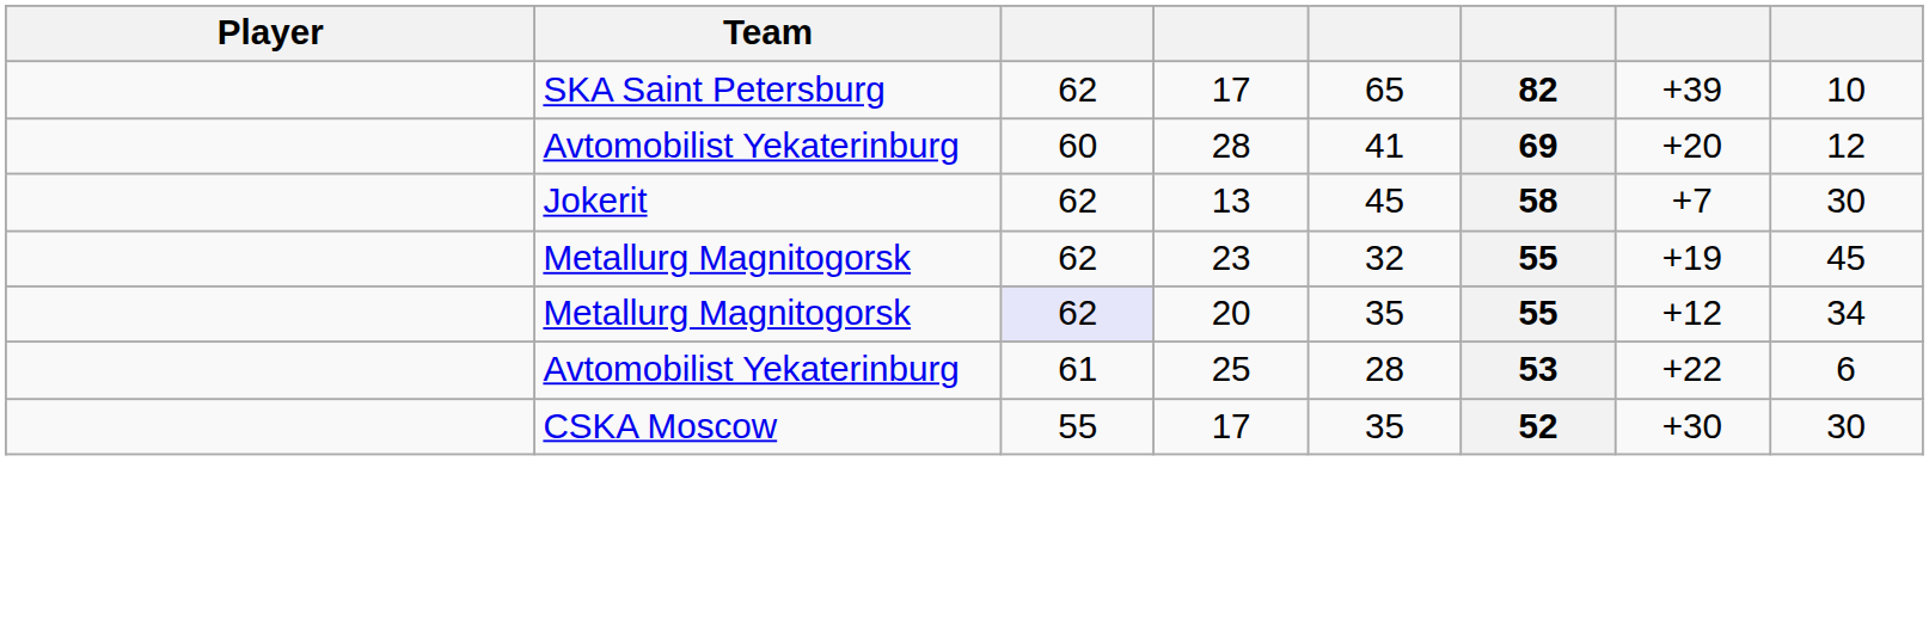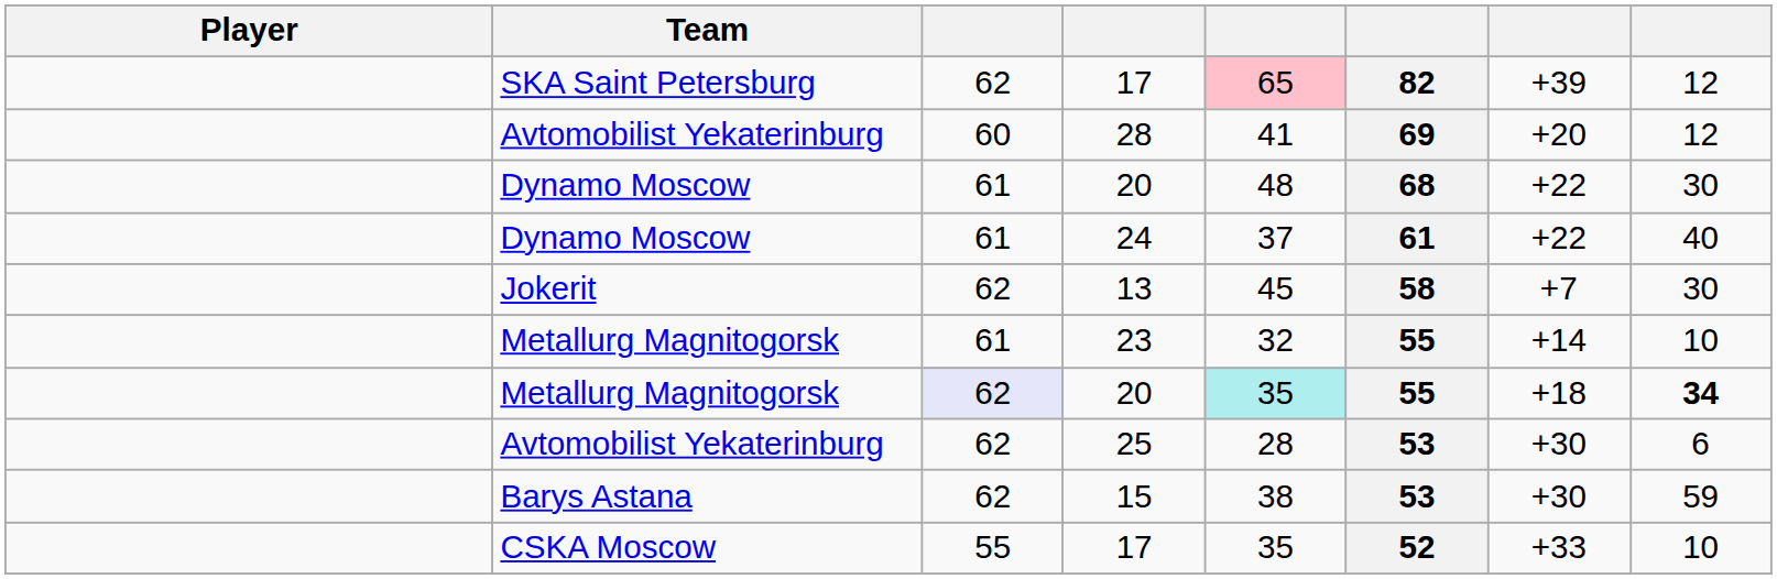 <table class="wikitable sortable" style="text-align: center">
 <tr>
 <th style="width: 15em;">Player</th>
 <th style="width: 13em;">Team</th>
 <th style="width: 4em;"></th>
 <th style="width: 4em;"></th>
 <th style="width: 4em;"></th>
 <th style="width: 4em;"></th>
 <th style="width: 4em;"></th>
 <th style="width: 4em;"></th>
 </tr>
 <tr>
 <td style="text-align:left;"> </td>
 <td style="text-align:left;"><a href='#'>SKA Saint Petersburg</a></td>
 <td>62</td>
 <td>17</td>
-<td>65</td>
+<td style="background: pink;">65</td>
 <th>82</th>
 <td>+39</td>
-<td>10</td>
+<td>12</td>
 </tr>
 <tr>
 <td style="text-align:left;"> </td>
 <td style="text-align:left;"><a href='#'>Avtomobilist Yekaterinburg</a></td>
 <td>60</td>
 <td>28</td>
 <td>41</td>
 <th>69</th>
 <td>+20</td>
 <td>12</td>
+</tr>
+<tr>
+<td style="text-align:left;"> </td>
+<td style="text-align:left;"><a href='#'>Dynamo Moscow</a></td>
+<td>61</td>
+<td>20</td>
+<td>48</td>
+<th>68</th>
+<td>+22</td>
+<td>30</td>
+</tr>
+<tr>
+<td style="text-align:left;"> </td>
+<td style="text-align:left;"><a href='#'>Dynamo Moscow</a></td>
+<td>61</td>
+<td>24</td>
+<td>37</td>
+<th>61</th>
+<td>+22</td>
+<td>40</td>
 </tr>
 <tr>
 <td style="text-align:left;"> </td>
 <td style="text-align:left;"><a href='#'>Jokerit</a></td>
 <td>62</td>
 <td>13</td>
 <td>45</td>
 <th>58</th>
 <td>+7</td>
 <td>30</td>
 </tr>
 <tr>
 <td style="text-align:left;"> </td>
 <td style="text-align:left;"><a href='#'>Metallurg Magnitogorsk</a></td>
-<td>62</td>
+<td>61</td>
 <td>23</td>
 <td>32</td>
 <th>55</th>
-<td>+19</td>
-<td>45</td>
+<td>+14</td>
+<td>10</td>
 </tr>
 <tr>
 <td style="text-align:left;"> </td>
 <td style="text-align:left;"><a href='#'>Metallurg Magnitogorsk</a></td>
 <td style="background: lavender;">62</td>
 <td>20</td>
-<td>35</td>
+<td style="background: paleturquoise;">35</td>
 <th>55</th>
-<td>+12</td>
-<td>34</td>
+<td>+18</td>
+<td><strong>34</strong></td>
 </tr>
 <tr>
 <td style="text-align:left;"> </td>
 <td style="text-align:left;"><a href='#'>Avtomobilist Yekaterinburg</a></td>
-<td>61</td>
+<td>62</td>
 <td>25</td>
 <td>28</td>
 <th>53</th>
-<td>+22</td>
+<td>+30</td>
 <td>6</td>
+</tr>
+<tr>
+<td style="text-align:left;"> </td>
+<td style="text-align:left;"><a href='#'>Barys Astana</a></td>
+<td>62</td>
+<td>15</td>
+<td>38</td>
+<th>53</th>
+<td>+30</td>
+<td>59</td>
 </tr>
 <tr>
 <td style="text-align:left;"> </td>
 <td style="text-align:left;"><a href='#'>CSKA Moscow</a></td>
 <td>55</td>
 <td>17</td>
 <td>35</td>
 <th>52</th>
-<td>+30</td>
-<td>30</td>
+<td>+33</td>
+<td>10</td>
 </tr>
 </table>
